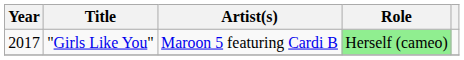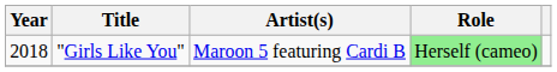 <table class="wikitable sortable">
 <tr>
 <th>Year</th>
 <th>Title</th>
 <th>Artist(s)</th>
 <th>Role</th>
 <th scope="col"></th>
 </tr>
 <tr>
-<td>2017</td>
+<td>2018</td>
 <td>"<a href='#'>Girls Like You</a>" </td>
 <td><a href='#'>Maroon 5</a> featuring <a href='#'>Cardi B</a></td>
 <td style="background: lightgreen;">Herself (cameo)</td>
 <td></td>
 </tr>
 <tr>
 </tr>
 </table>
